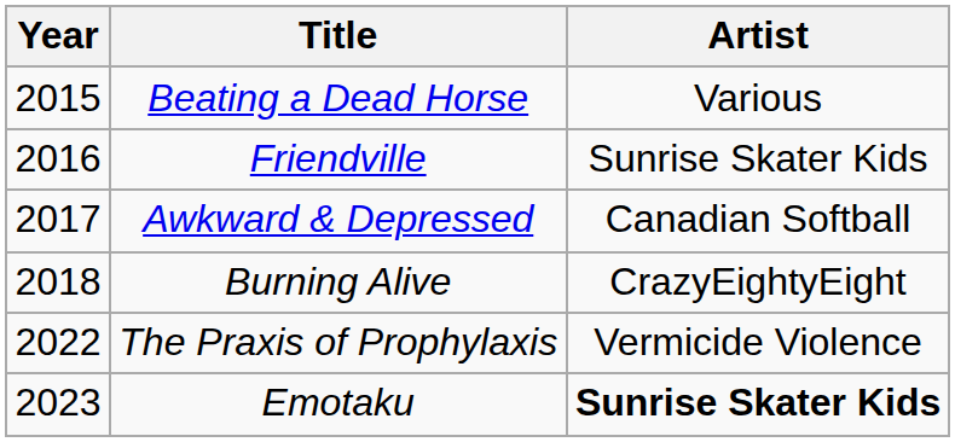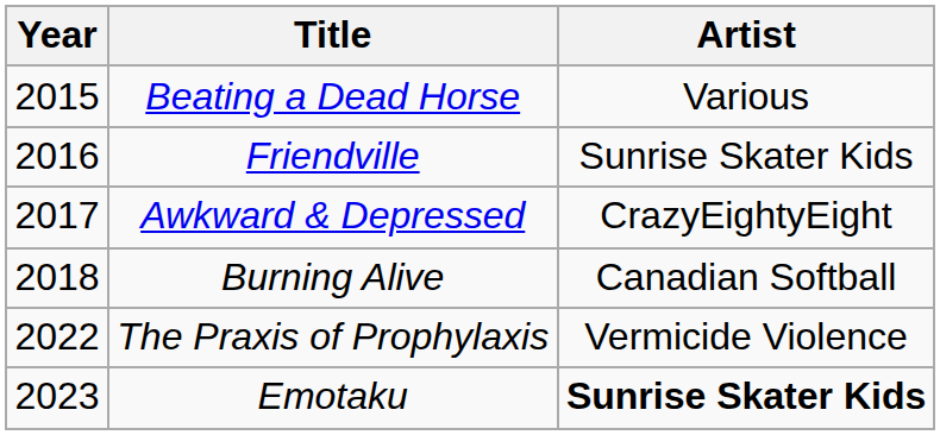 <table class="wikitable plainrowheaders" style="text-align:center;">
 <tr>
 <th>Year</th>
 <th>Title</th>
 <th>Artist</th>
 </tr>
 <tr>
 <td>2015</td>
 <td><em><a href='#'>Beating a Dead Horse</a></em></td>
 <td>Various</td>
 </tr>
 <tr>
 <td>2016</td>
 <td><em><a href='#'>Friendville</a></em></td>
 <td>Sunrise Skater Kids</td>
 </tr>
 <tr>
 <td>2017</td>
 <td><em><a href='#'>Awkward & Depressed</a></em></td>
-<td>Canadian Softball</td>
+<td>CrazyEightyEight</td>
 </tr>
 <tr>
 <td>2018</td>
 <td><em>Burning Alive</em></td>
-<td>CrazyEightyEight</td>
+<td>Canadian Softball</td>
 </tr>
 <tr>
 <td>2022</td>
 <td><em>The Praxis of Prophylaxis</em></td>
 <td>Vermicide Violence</td>
 </tr>
 <tr>
 <td>2023</td>
 <td><em>Emotaku</em></td>
 <td><strong>Sunrise Skater Kids</strong></td>
 </tr>
 </table>
